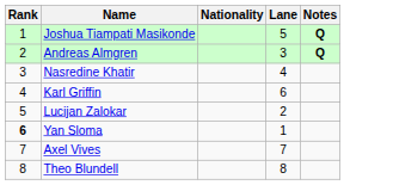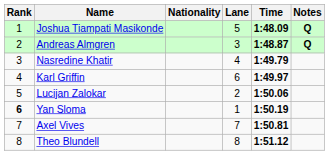 <table class="wikitable sortable" style="text-align:center">
 <tr>
 <th>Rank</th>
 <th>Name</th>
 <th>Nationality</th>
 <th>Lane</th>
+<th>Time</th>
 <th>Notes</th>
 </tr>
 <tr bgcolor=ccffcc>
 <td>1</td>
 <td align=left><a href='#'>Joshua Tiampati Masikonde</a></td>
 <td align=left></td>
 <td>5</td>
+<td><strong>1:48.09</strong></td>
 <td><strong>Q</strong></td>
 </tr>
 <tr bgcolor=ccffcc>
 <td>2</td>
 <td align=left><a href='#'>Andreas Almgren</a></td>
 <td align=left></td>
 <td>3</td>
+<td><strong>1:48.87</strong></td>
 <td><strong>Q</strong></td>
 </tr>
 <tr>
 <td>3</td>
 <td align=left><a href='#'>Nasredine Khatir</a></td>
 <td align=left></td>
 <td>4</td>
+<td><strong>1:49.79</strong></td>
 <td></td>
 </tr>
 <tr>
 <td>4</td>
 <td align=left><a href='#'>Karl Griffin</a></td>
 <td align=left></td>
 <td>6</td>
+<td><strong>1:49.97</strong></td>
 <td></td>
 </tr>
 <tr>
 <td>5</td>
 <td align=left><a href='#'>Lucijan Zalokar</a></td>
 <td align=left></td>
 <td>2</td>
+<td><strong>1:50.06</strong></td>
 <td></td>
 </tr>
 <tr>
 <td><strong>6</strong></td>
 <td align=left><a href='#'>Yan Sloma</a></td>
 <td align=left></td>
 <td>1</td>
+<td><strong>1:50.19</strong></td>
 <td></td>
 </tr>
 <tr>
 <td>7</td>
 <td align=left><a href='#'>Axel Vives</a></td>
 <td align=left></td>
 <td>7</td>
+<td><strong>1:50.81</strong></td>
 <td></td>
 </tr>
 <tr>
 <td>8</td>
 <td align=left><a href='#'>Theo Blundell</a></td>
 <td align=left></td>
 <td>8</td>
+<td><strong>1:51.12</strong></td>
 <td></td>
 </tr>
 </table>
